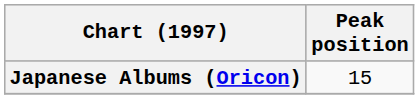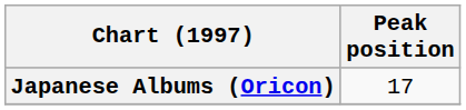 <table class="wikitable sortable plainrowheaders" style="text-align:center;" border="1">
 <tr>
 <th scope="col">Chart (1997)</th>
 <th scope="col">Peak<br>position</th>
 </tr>
 <tr>
 <th scope="row">Japanese Albums (<a href='#'>Oricon</a>)</th>
-<td>15</td>
+<td>17</td>
 </tr>
 <tr>
 </tr>
 </table>
